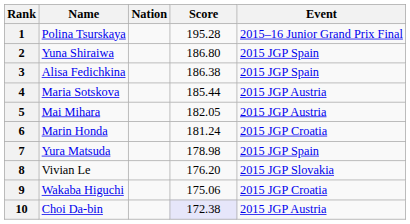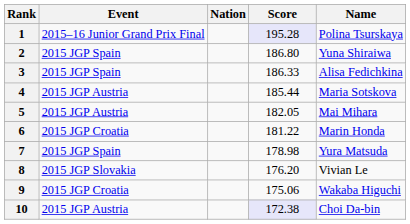 <table class="wikitable sortable">
 <tr>
 <th>Rank</th>
-<th>Name</th>
+<th>Event</th>
 <th>Nation</th>
 <th style="width:80px;">Score</th>
-<th>Event</th>
+<th>Name</th>
 </tr>
 <tr>
 <th>1</th>
+<td><a href='#'>2015–16 Junior Grand Prix Final</a></td>
+<td></td>
+<td style="background: lavender; text-align:center;">195.28</td>
 <td><a href='#'>Polina Tsurskaya</a></td>
-<td></td>
-<td style="text-align:center;">195.28</td>
-<td><a href='#'>2015–16 Junior Grand Prix Final</a></td>
 </tr>
 <tr>
 <th>2</th>
-<td><a href='#'>Yuna Shiraiwa</a></td>
+<td><a href='#'>2015 JGP Spain</a></td>
 <td></td>
 <td style="text-align:center;">186.80</td>
-<td><a href='#'>2015 JGP Spain</a></td>
+<td><a href='#'>Yuna Shiraiwa</a></td>
 </tr>
 <tr>
 <th>3</th>
+<td><a href='#'>2015 JGP Spain</a></td>
+<td></td>
+<td style="text-align:center;">186.33</td>
 <td><a href='#'>Alisa Fedichkina</a></td>
-<td></td>
-<td style="text-align:center;">186.38</td>
-<td><a href='#'>2015 JGP Spain</a></td>
 </tr>
 <tr>
 <th>4</th>
-<td><a href='#'>Maria Sotskova</a></td>
+<td><a href='#'>2015 JGP Austria</a></td>
 <td></td>
 <td style="text-align:center;">185.44</td>
-<td><a href='#'>2015 JGP Austria</a></td>
+<td><a href='#'>Maria Sotskova</a></td>
 </tr>
 <tr>
 <th>5</th>
-<td><a href='#'>Mai Mihara</a></td>
+<td><a href='#'>2015 JGP Austria</a></td>
 <td></td>
 <td style="text-align:center;">182.05</td>
-<td><a href='#'>2015 JGP Austria</a></td>
+<td><a href='#'>Mai Mihara</a></td>
 </tr>
 <tr>
 <th>6</th>
+<td><a href='#'>2015 JGP Croatia</a></td>
+<td></td>
+<td style="text-align:center;">181.22</td>
 <td><a href='#'>Marin Honda</a></td>
-<td></td>
-<td style="text-align:center;">181.24</td>
-<td><a href='#'>2015 JGP Croatia</a></td>
 </tr>
 <tr>
 <th>7</th>
-<td><a href='#'>Yura Matsuda</a></td>
+<td><a href='#'>2015 JGP Spain</a></td>
 <td></td>
 <td style="text-align:center;">178.98</td>
-<td><a href='#'>2015 JGP Spain</a></td>
+<td><a href='#'>Yura Matsuda</a></td>
 </tr>
 <tr>
 <th>8</th>
-<td>Vivian Le</td>
+<td><a href='#'>2015 JGP Slovakia</a></td>
 <td></td>
 <td style="text-align:center;">176.20</td>
-<td><a href='#'>2015 JGP Slovakia</a></td>
+<td>Vivian Le</td>
 </tr>
 <tr>
 <th>9</th>
-<td><a href='#'>Wakaba Higuchi</a></td>
+<td><a href='#'>2015 JGP Croatia</a></td>
 <td></td>
 <td style="text-align:center;">175.06</td>
-<td><a href='#'>2015 JGP Croatia</a></td>
+<td><a href='#'>Wakaba Higuchi</a></td>
 </tr>
 <tr>
 <th>10</th>
-<td><a href='#'>Choi Da-bin</a></td>
+<td><a href='#'>2015 JGP Austria</a></td>
 <td></td>
 <td style="background: lavender; text-align:center;">172.38</td>
-<td><a href='#'>2015 JGP Austria</a></td>
+<td><a href='#'>Choi Da-bin</a></td>
 </tr>
 </table>
